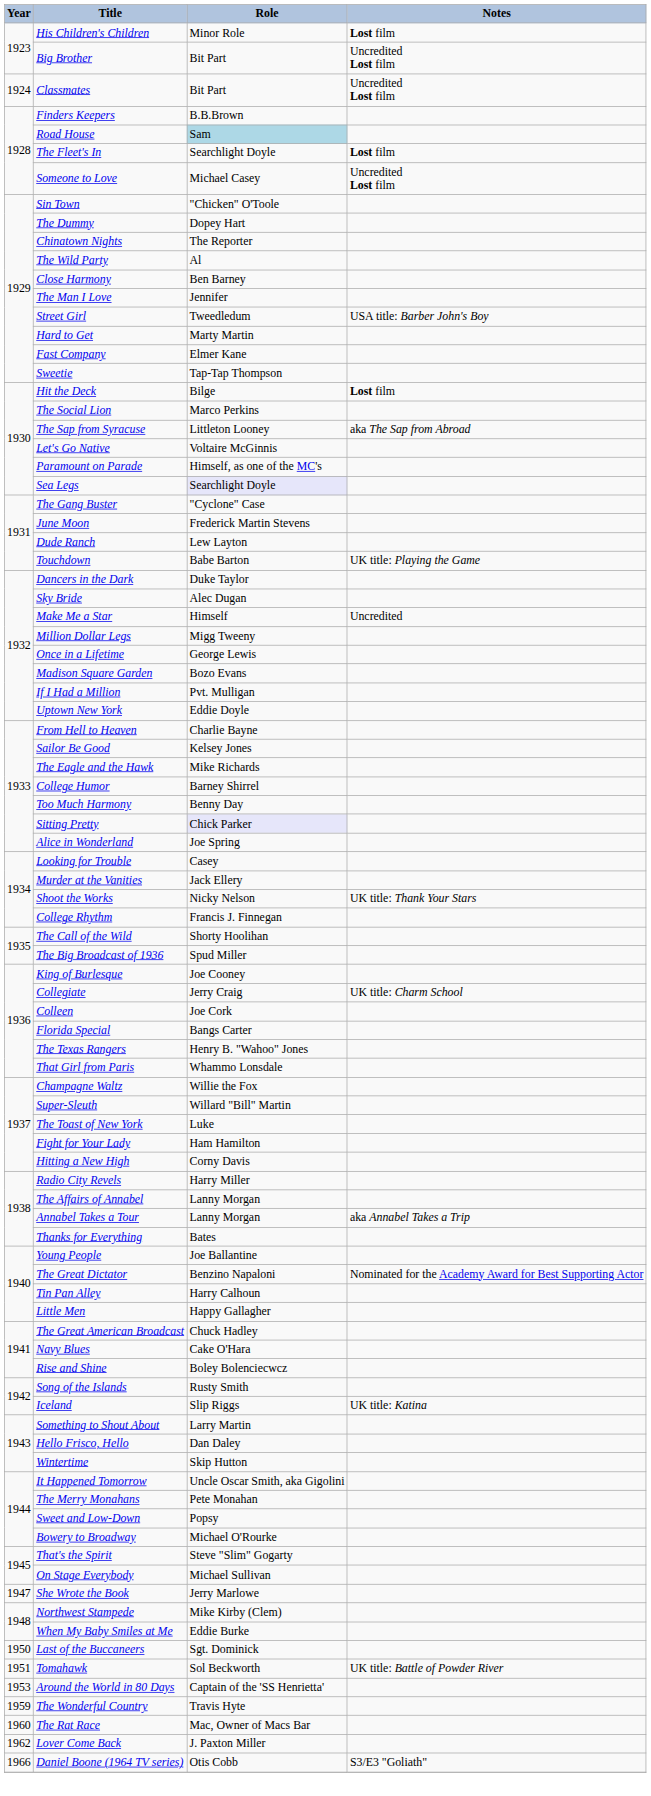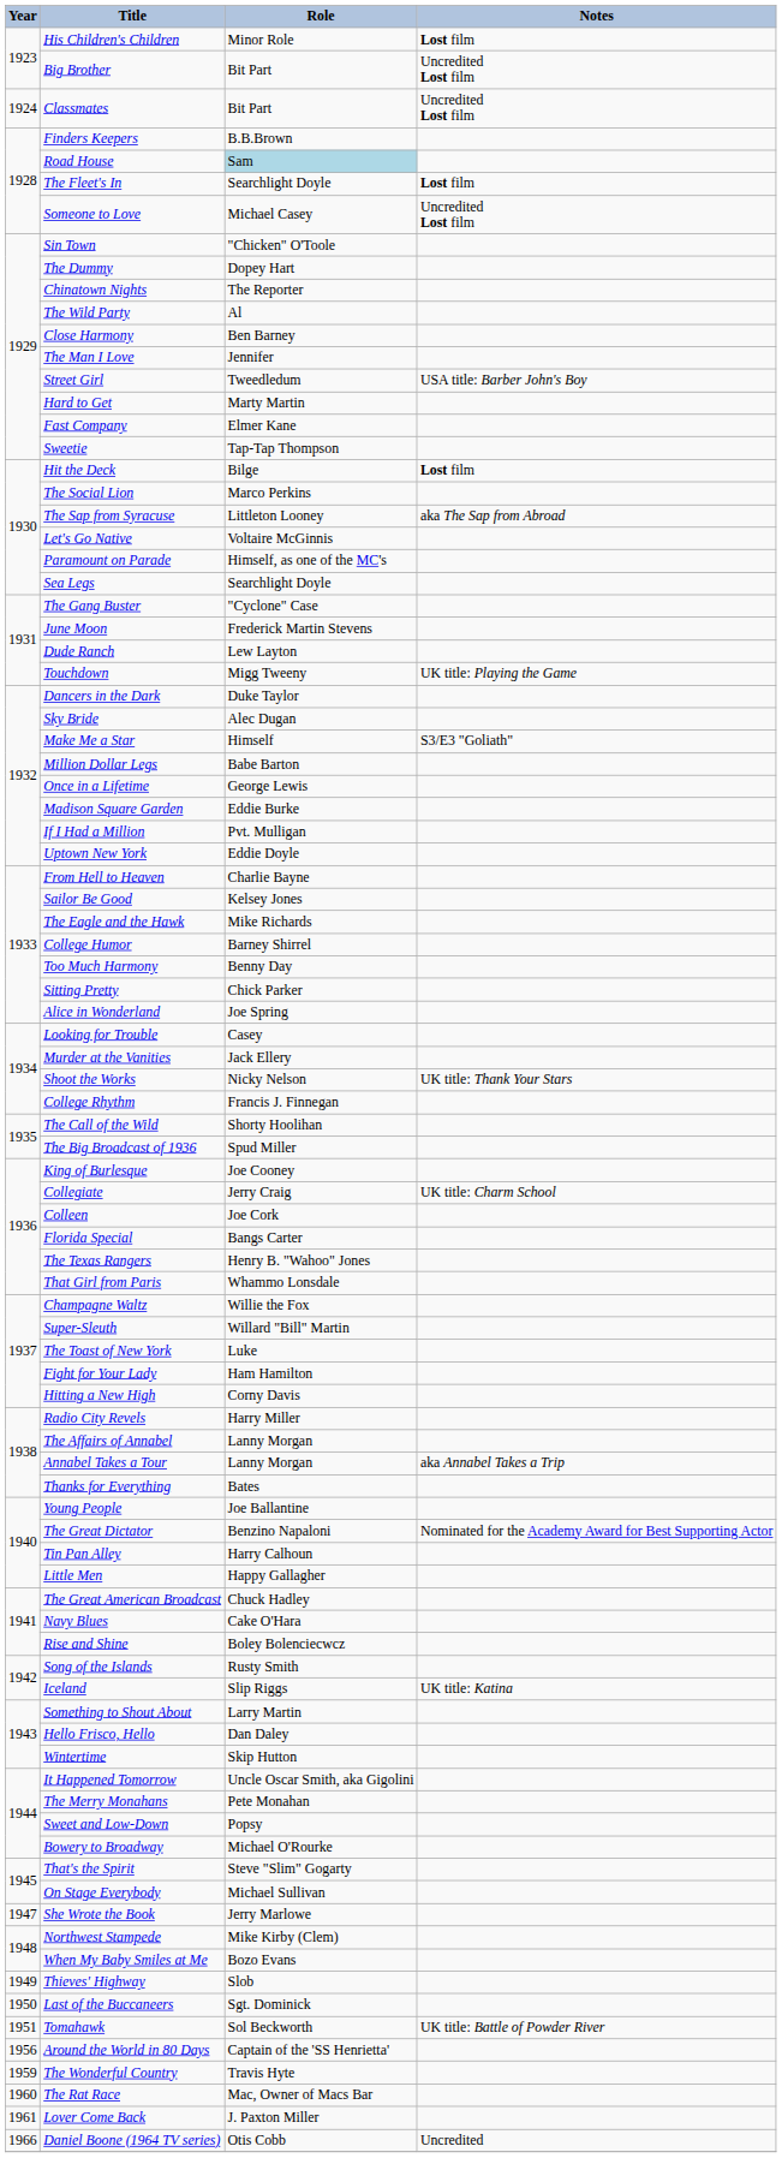 <table class=wikitable>
 <tr>
 <th style="background:#B0C4DE">Year</th>
 <th style="background:#B0C4DE">Title</th>
 <th style="background:#B0C4DE">Role</th>
 <th style="background:#B0C4DE">Notes</th>
 </tr>
 <tr>
 <td rowspan=2>1923</td>
 <td><em><a href='#'>His Children's Children</a></em></td>
 <td>Minor Role</td>
 <td><strong>Lost</strong> film</td>
 </tr>
 <tr>
 <td><em><a href='#'>Big Brother</a></em></td>
 <td>Bit Part</td>
 <td>Uncredited <br> <strong>Lost</strong> film</td>
 </tr>
 <tr>
 <td>1924</td>
 <td><em><a href='#'>Classmates</a></em></td>
 <td>Bit Part</td>
 <td>Uncredited <br> <strong>Lost</strong> film</td>
 </tr>
 <tr>
 <td rowspan=4>1928</td>
 <td><em><a href='#'>Finders Keepers</a></em></td>
 <td>B.B.Brown</td>
 <td></td>
 </tr>
 <tr>
 <td><em><a href='#'>Road House</a></em></td>
 <td style="background: lightblue;">Sam</td>
 <td></td>
 </tr>
 <tr>
 <td><em><a href='#'>The Fleet's In</a></em></td>
 <td>Searchlight Doyle</td>
 <td><strong>Lost</strong> film</td>
 </tr>
 <tr>
 <td><em><a href='#'>Someone to Love</a></em></td>
 <td>Michael Casey</td>
 <td>Uncredited <br> <strong>Lost</strong> film</td>
 </tr>
 <tr>
 <td rowspan=10>1929</td>
 <td><em><a href='#'>Sin Town</a></em></td>
 <td>"Chicken" O'Toole</td>
 <td></td>
 </tr>
 <tr>
 <td><em><a href='#'>The Dummy</a></em></td>
 <td>Dopey Hart</td>
 <td></td>
 </tr>
 <tr>
 <td><em><a href='#'>Chinatown Nights</a></em></td>
 <td>The Reporter</td>
 <td></td>
 </tr>
 <tr>
 <td><em><a href='#'>The Wild Party</a></em></td>
 <td>Al</td>
 <td></td>
 </tr>
 <tr>
 <td><em><a href='#'>Close Harmony</a></em></td>
 <td>Ben Barney</td>
 <td></td>
 </tr>
 <tr>
 <td><em><a href='#'>The Man I Love</a></em></td>
 <td>Jennifer</td>
 <td></td>
 </tr>
 <tr>
 <td><em><a href='#'>Street Girl</a></em></td>
 <td>Tweedledum</td>
 <td>USA title: <em>Barber John's Boy</em></td>
 </tr>
 <tr>
 <td><em><a href='#'>Hard to Get</a></em></td>
 <td>Marty Martin</td>
 <td></td>
 </tr>
 <tr>
 <td><em><a href='#'>Fast Company</a></em></td>
 <td>Elmer Kane</td>
 <td></td>
 </tr>
 <tr>
 <td><em><a href='#'>Sweetie</a></em></td>
 <td>Tap-Tap Thompson</td>
 <td></td>
 </tr>
 <tr>
 <td rowspan=6>1930</td>
 <td><em><a href='#'>Hit the Deck</a></em></td>
 <td>Bilge</td>
 <td><strong>Lost</strong> film</td>
 </tr>
 <tr>
 <td><em><a href='#'>The Social Lion</a></em></td>
 <td>Marco Perkins</td>
 <td></td>
 </tr>
 <tr>
 <td><em><a href='#'>The Sap from Syracuse</a></em></td>
 <td>Littleton Looney</td>
 <td>aka <em>The Sap from Abroad</em></td>
 </tr>
 <tr>
 <td><em><a href='#'>Let's Go Native</a></em></td>
 <td>Voltaire McGinnis</td>
 <td></td>
 </tr>
 <tr>
 <td><em><a href='#'>Paramount on Parade</a></em></td>
 <td>Himself, as one of the <a href='#'>MC</a>'s</td>
 <td></td>
 </tr>
 <tr>
 <td><em><a href='#'>Sea Legs</a></em></td>
-<td style="background: lavender;">Searchlight Doyle</td>
+<td>Searchlight Doyle</td>
 <td></td>
 </tr>
 <tr>
 <td rowspan=4>1931</td>
 <td><em><a href='#'>The Gang Buster</a></em></td>
 <td>"Cyclone" Case</td>
 <td></td>
 </tr>
 <tr>
 <td><em><a href='#'>June Moon</a></em></td>
 <td>Frederick Martin Stevens</td>
 <td></td>
 </tr>
 <tr>
 <td><em><a href='#'>Dude Ranch</a></em></td>
 <td>Lew Layton</td>
 <td></td>
 </tr>
 <tr>
 <td><em><a href='#'>Touchdown</a></em></td>
-<td>Babe Barton</td>
+<td>Migg Tweeny</td>
 <td>UK title: <em>Playing the Game</em></td>
 </tr>
 <tr>
 <td rowspan=8>1932</td>
 <td><em><a href='#'>Dancers in the Dark</a></em></td>
 <td>Duke Taylor</td>
 <td></td>
 </tr>
 <tr>
 <td><em><a href='#'>Sky Bride</a></em></td>
 <td>Alec Dugan</td>
 <td></td>
 </tr>
 <tr>
 <td><em><a href='#'>Make Me a Star</a></em></td>
 <td>Himself</td>
-<td>Uncredited</td>
+<td>S3/E3 "Goliath"</td>
 </tr>
 <tr>
 <td><em><a href='#'>Million Dollar Legs</a></em></td>
-<td>Migg Tweeny</td>
+<td>Babe Barton</td>
 <td></td>
 </tr>
 <tr>
 <td><em><a href='#'>Once in a Lifetime</a></em></td>
 <td>George Lewis</td>
 <td></td>
 </tr>
 <tr>
 <td><em><a href='#'>Madison Square Garden</a></em></td>
-<td>Bozo Evans</td>
+<td>Eddie Burke</td>
 <td></td>
 </tr>
 <tr>
 <td><em><a href='#'>If I Had a Million</a></em></td>
 <td>Pvt. Mulligan</td>
 <td></td>
 </tr>
 <tr>
 <td><em><a href='#'>Uptown New York</a></em></td>
 <td>Eddie Doyle</td>
 <td></td>
 </tr>
 <tr>
 <td rowspan=7>1933</td>
 <td><em><a href='#'>From Hell to Heaven</a></em></td>
 <td>Charlie Bayne</td>
 <td></td>
 </tr>
 <tr>
 <td><em><a href='#'>Sailor Be Good</a></em></td>
 <td>Kelsey Jones</td>
 <td></td>
 </tr>
 <tr>
 <td><em><a href='#'>The Eagle and the Hawk</a></em></td>
 <td>Mike Richards</td>
 <td></td>
 </tr>
 <tr>
 <td><em><a href='#'>College Humor</a></em></td>
 <td>Barney Shirrel</td>
 <td></td>
 </tr>
 <tr>
 <td><em><a href='#'>Too Much Harmony</a></em></td>
 <td>Benny Day</td>
 <td></td>
 </tr>
 <tr>
 <td><em><a href='#'>Sitting Pretty</a></em></td>
-<td style="background: lavender;">Chick Parker</td>
+<td>Chick Parker</td>
 <td></td>
 </tr>
 <tr>
 <td><em><a href='#'>Alice in Wonderland</a></em></td>
 <td>Joe Spring</td>
 <td></td>
 </tr>
 <tr>
 <td rowspan=4>1934</td>
 <td><em><a href='#'>Looking for Trouble</a></em></td>
 <td>Casey</td>
 <td></td>
 </tr>
 <tr>
 <td><em><a href='#'>Murder at the Vanities</a></em></td>
 <td>Jack Ellery</td>
 <td></td>
 </tr>
 <tr>
 <td><em><a href='#'>Shoot the Works</a></em></td>
 <td>Nicky Nelson</td>
 <td>UK title: <em>Thank Your Stars</em></td>
 </tr>
 <tr>
 <td><em><a href='#'>College Rhythm</a></em></td>
 <td>Francis J. Finnegan</td>
 <td></td>
 </tr>
 <tr>
 <td rowspan=2>1935</td>
 <td><em><a href='#'>The Call of the Wild</a></em></td>
 <td>Shorty Hoolihan</td>
 <td></td>
 </tr>
 <tr>
 <td><em><a href='#'>The Big Broadcast of 1936</a></em></td>
 <td>Spud Miller</td>
 <td></td>
 </tr>
 <tr>
 <td rowspan=6>1936</td>
 <td><em><a href='#'>King of Burlesque</a></em></td>
 <td>Joe Cooney</td>
 <td></td>
 </tr>
 <tr>
 <td><em><a href='#'>Collegiate</a></em></td>
 <td>Jerry Craig</td>
 <td>UK title: <em>Charm School</em></td>
 </tr>
 <tr>
 <td><em><a href='#'>Colleen</a></em></td>
 <td>Joe Cork</td>
 <td></td>
 </tr>
 <tr>
 <td><em><a href='#'>Florida Special</a></em></td>
 <td>Bangs Carter</td>
 <td></td>
 </tr>
 <tr>
 <td><em><a href='#'>The Texas Rangers</a></em></td>
 <td>Henry B. "Wahoo" Jones</td>
 <td></td>
 </tr>
 <tr>
 <td><em><a href='#'>That Girl from Paris</a></em></td>
 <td>Whammo Lonsdale</td>
 <td></td>
 </tr>
 <tr>
 <td rowspan=5>1937</td>
 <td><em><a href='#'>Champagne Waltz</a></em></td>
 <td>Willie the Fox</td>
 <td></td>
 </tr>
 <tr>
 <td><em><a href='#'>Super-Sleuth</a></em></td>
 <td>Willard "Bill" Martin</td>
 <td></td>
 </tr>
 <tr>
 <td><em><a href='#'>The Toast of New York</a></em></td>
 <td>Luke</td>
 <td></td>
 </tr>
 <tr>
 <td><em><a href='#'>Fight for Your Lady</a></em></td>
 <td>Ham Hamilton</td>
 <td></td>
 </tr>
 <tr>
 <td><em><a href='#'>Hitting a New High</a></em></td>
 <td>Corny Davis</td>
 <td></td>
 </tr>
 <tr>
 <td rowspan=4>1938</td>
 <td><em><a href='#'>Radio City Revels</a></em></td>
 <td>Harry Miller</td>
 <td></td>
 </tr>
 <tr>
 <td><em><a href='#'>The Affairs of Annabel</a></em></td>
 <td>Lanny Morgan</td>
 <td></td>
 </tr>
 <tr>
 <td><em><a href='#'>Annabel Takes a Tour</a></em></td>
 <td>Lanny Morgan</td>
 <td>aka <em>Annabel Takes a Trip</em></td>
 </tr>
 <tr>
 <td><em><a href='#'>Thanks for Everything</a></em></td>
 <td>Bates</td>
 <td></td>
 </tr>
 <tr>
 <td rowspan=4>1940</td>
 <td><em><a href='#'>Young People</a></em></td>
 <td>Joe Ballantine</td>
 <td></td>
 </tr>
 <tr>
 <td><em><a href='#'>The Great Dictator</a></em></td>
 <td>Benzino Napaloni</td>
 <td>Nominated for the <a href='#'>Academy Award for Best Supporting Actor</a></td>
 </tr>
 <tr>
 <td><em><a href='#'>Tin Pan Alley</a></em></td>
 <td>Harry Calhoun</td>
 <td></td>
 </tr>
 <tr>
 <td><em><a href='#'>Little Men</a></em></td>
 <td>Happy Gallagher</td>
 <td></td>
 </tr>
 <tr>
 <td rowspan=3>1941</td>
 <td><em><a href='#'>The Great American Broadcast</a></em></td>
 <td>Chuck Hadley</td>
 <td></td>
 </tr>
 <tr>
 <td><em><a href='#'>Navy Blues</a></em></td>
 <td>Cake O'Hara</td>
 <td></td>
 </tr>
 <tr>
 <td><em><a href='#'>Rise and Shine</a></em></td>
 <td>Boley Bolenciecwcz</td>
 <td></td>
 </tr>
 <tr>
 <td rowspan=2>1942</td>
 <td><em><a href='#'>Song of the Islands</a></em></td>
 <td>Rusty Smith</td>
 <td></td>
 </tr>
 <tr>
 <td><em><a href='#'>Iceland</a></em></td>
 <td>Slip Riggs</td>
 <td>UK title: <em>Katina</em></td>
 </tr>
 <tr>
 <td rowspan=3>1943</td>
 <td><em><a href='#'>Something to Shout About</a></em></td>
 <td>Larry Martin</td>
 <td></td>
 </tr>
 <tr>
 <td><em><a href='#'>Hello Frisco, Hello</a></em></td>
 <td>Dan Daley</td>
 <td></td>
 </tr>
 <tr>
 <td><em><a href='#'>Wintertime</a></em></td>
 <td>Skip Hutton</td>
 <td></td>
 </tr>
 <tr>
 <td rowspan=4>1944</td>
 <td><em><a href='#'>It Happened Tomorrow</a></em></td>
 <td>Uncle Oscar Smith, aka Gigolini</td>
 <td></td>
 </tr>
 <tr>
 <td><em><a href='#'>The Merry Monahans</a></em></td>
 <td>Pete Monahan</td>
 <td></td>
 </tr>
 <tr>
 <td><em><a href='#'>Sweet and Low-Down</a></em></td>
 <td>Popsy</td>
 <td></td>
 </tr>
 <tr>
 <td><em><a href='#'>Bowery to Broadway</a></em></td>
 <td>Michael O'Rourke</td>
 <td></td>
 </tr>
 <tr>
 <td rowspan=2>1945</td>
 <td><em><a href='#'>That's the Spirit</a></em></td>
 <td>Steve "Slim" Gogarty</td>
 <td></td>
 </tr>
 <tr>
 <td><em><a href='#'>On Stage Everybody</a></em></td>
 <td>Michael Sullivan</td>
 <td></td>
 </tr>
 <tr>
 <td>1947</td>
 <td><em><a href='#'>She Wrote the Book</a></em></td>
 <td>Jerry Marlowe</td>
 <td></td>
 </tr>
 <tr>
 <td rowspan=2>1948</td>
 <td><em><a href='#'>Northwest Stampede</a></em></td>
 <td>Mike Kirby (Clem)</td>
 <td></td>
 </tr>
 <tr>
 <td><em><a href='#'>When My Baby Smiles at Me</a></em></td>
-<td>Eddie Burke</td>
+<td>Bozo Evans</td>
+<td></td>
+</tr>
+<tr>
+<td>1949</td>
+<td><em><a href='#'>Thieves' Highway</a></em></td>
+<td>Slob</td>
 <td></td>
 </tr>
 <tr>
 <td>1950</td>
 <td><em><a href='#'>Last of the Buccaneers</a></em></td>
 <td>Sgt. Dominick</td>
 <td></td>
 </tr>
 <tr>
 <td>1951</td>
 <td><em><a href='#'>Tomahawk</a></em></td>
 <td>Sol Beckworth</td>
 <td>UK title: <em>Battle of Powder River</em></td>
 </tr>
 <tr>
-<td>1953</td>
+<td>1956</td>
 <td><em><a href='#'>Around the World in 80 Days</a></em></td>
 <td>Captain of the 'SS Henrietta'</td>
 <td></td>
 </tr>
 <tr>
 <td>1959</td>
 <td><em><a href='#'>The Wonderful Country</a></em></td>
 <td>Travis Hyte</td>
 <td></td>
 </tr>
 <tr>
 <td>1960</td>
 <td><em><a href='#'>The Rat Race</a></em></td>
 <td>Mac, Owner of Macs Bar</td>
 <td></td>
 </tr>
 <tr>
-<td>1962</td>
+<td>1961</td>
 <td><em><a href='#'>Lover Come Back</a></em></td>
 <td>J. Paxton Miller</td>
 <td></td>
 </tr>
 <tr>
 <td>1966</td>
 <td><em><a href='#'>Daniel Boone (1964 TV series)</a></em></td>
 <td>Otis Cobb</td>
-<td>S3/E3 "Goliath"</td>
+<td>Uncredited</td>
 </tr>
 <tr>
 </tr>
 </table>
